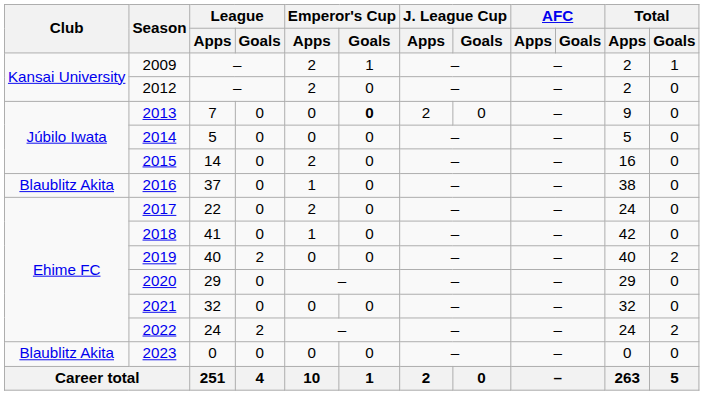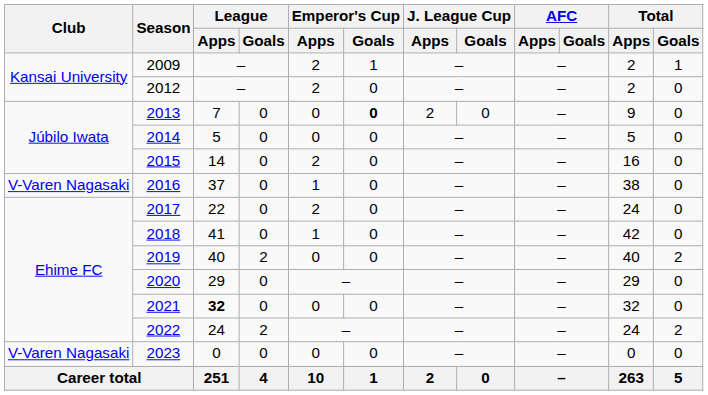 <table class="wikitable" style="text-align:center;">
 <tr>
 <th rowspan="2">Club</th>
 <th rowspan="2">Season</th>
 <th colspan="2">League</th>
 <th colspan="2">Emperor's Cup</th>
 <th colspan="2">J. League Cup</th>
 <th colspan="2"><a href='#'>AFC</a></th>
 <th colspan="2">Total</th>
 </tr>
 <tr>
 <th>Apps</th>
 <th>Goals</th>
 <th>Apps</th>
 <th>Goals</th>
 <th>Apps</th>
 <th>Goals</th>
 <th>Apps</th>
 <th>Goals</th>
 <th>Apps</th>
 <th>Goals</th>
 </tr>
 <tr>
 <td rowspan="2"><a href='#'>Kansai University</a></td>
 <td>2009</td>
 <td colspan="2">–</td>
 <td>2</td>
 <td>1</td>
 <td colspan="2">–</td>
 <td colspan="2">–</td>
 <td>2</td>
 <td>1</td>
 </tr>
 <tr>
 <td>2012</td>
 <td colspan="2">–</td>
 <td>2</td>
 <td>0</td>
 <td colspan="2">–</td>
 <td colspan="2">–</td>
 <td>2</td>
 <td>0</td>
 </tr>
 <tr>
 <td rowspan="3"><a href='#'>Júbilo Iwata</a></td>
 <td><a href='#'>2013</a></td>
 <td>7</td>
 <td>0</td>
 <td>0</td>
 <td><strong>0</strong></td>
 <td>2</td>
 <td>0</td>
 <td colspan="2">–</td>
 <td>9</td>
 <td>0</td>
 </tr>
 <tr>
 <td><a href='#'>2014</a></td>
 <td>5</td>
 <td>0</td>
 <td>0</td>
 <td>0</td>
 <td colspan="2">–</td>
 <td colspan="2">–</td>
 <td>5</td>
 <td>0</td>
 </tr>
 <tr>
 <td><a href='#'>2015</a></td>
 <td>14</td>
 <td>0</td>
 <td>2</td>
 <td>0</td>
 <td colspan="2">–</td>
 <td colspan="2">–</td>
 <td>16</td>
 <td>0</td>
 </tr>
 <tr>
-<td rowspan=1><a href='#'>Blaublitz Akita</a></td>
+<td><a href='#'>V-Varen Nagasaki</a></td>
 <td><a href='#'>2016</a></td>
 <td>37</td>
 <td>0</td>
 <td>1</td>
 <td>0</td>
 <td colspan="2">–</td>
 <td colspan="2">–</td>
 <td>38</td>
 <td>0</td>
 </tr>
 <tr>
 <td rowspan=6><a href='#'>Ehime FC</a></td>
 <td><a href='#'>2017</a></td>
 <td>22</td>
 <td>0</td>
 <td>2</td>
 <td>0</td>
 <td colspan="2">–</td>
 <td colspan="2">–</td>
 <td>24</td>
 <td>0</td>
 </tr>
 <tr>
 <td><a href='#'>2018</a></td>
 <td>41</td>
 <td>0</td>
 <td>1</td>
 <td>0</td>
 <td colspan="2">–</td>
 <td colspan="2">–</td>
 <td>42</td>
 <td>0</td>
 </tr>
 <tr>
 <td><a href='#'>2019</a></td>
 <td>40</td>
 <td>2</td>
 <td>0</td>
 <td>0</td>
 <td colspan="2">–</td>
 <td colspan="2">–</td>
 <td>40</td>
 <td>2</td>
 </tr>
 <tr>
 <td><a href='#'>2020</a></td>
 <td>29</td>
 <td>0</td>
 <td colspan="2">–</td>
 <td colspan="2">–</td>
 <td colspan="2">–</td>
 <td>29</td>
 <td>0</td>
 </tr>
 <tr>
 <td><a href='#'>2021</a></td>
-<td>32</td>
+<td><strong>32</strong></td>
 <td>0</td>
 <td>0</td>
 <td>0</td>
 <td colspan="2">–</td>
 <td colspan="2">–</td>
 <td>32</td>
 <td>0</td>
 </tr>
 <tr>
 <td><a href='#'>2022</a></td>
 <td>24</td>
 <td>2</td>
 <td colspan="2">–</td>
 <td colspan="2">–</td>
 <td colspan="2">–</td>
 <td>24</td>
 <td>2</td>
 </tr>
 <tr>
-<td rowspan=1><a href='#'>Blaublitz Akita</a></td>
+<td><a href='#'>V-Varen Nagasaki</a></td>
 <td><a href='#'>2023</a></td>
 <td>0</td>
 <td>0</td>
 <td>0</td>
 <td>0</td>
 <td colspan="2">–</td>
 <td colspan="2">–</td>
 <td>0</td>
 <td>0</td>
 </tr>
 <tr>
 <th colspan="2">Career total</th>
 <th>251</th>
 <th>4</th>
 <th>10</th>
 <th>1</th>
 <th>2</th>
 <th>0</th>
 <th colspan="2">–</th>
 <th>263</th>
 <th>5</th>
 </tr>
 </table>
